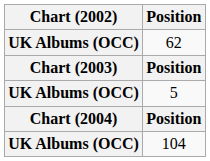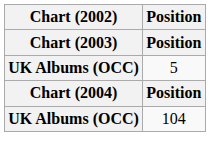 <table class="wikitable plainrowheaders">
 <tr>
 <th scope="col">Chart (2002)</th>
 <th scope="col">Position</th>
-</tr>
-<tr>
-<th scope="row">UK Albums (OCC)</th>
-<td align="center">62</td>
 </tr>
 <tr>
 <th scope="col">Chart (2003)</th>
 <th scope="col">Position</th>
 </tr>
 <tr>
 <th scope="row">UK Albums (OCC)</th>
 <td align="center">5</td>
 </tr>
 <tr>
 <th scope="col">Chart (2004)</th>
 <th scope="col">Position</th>
 </tr>
 <tr>
 <th scope="row">UK Albums (OCC)</th>
 <td align="center">104</td>
 </tr>
 </table>
